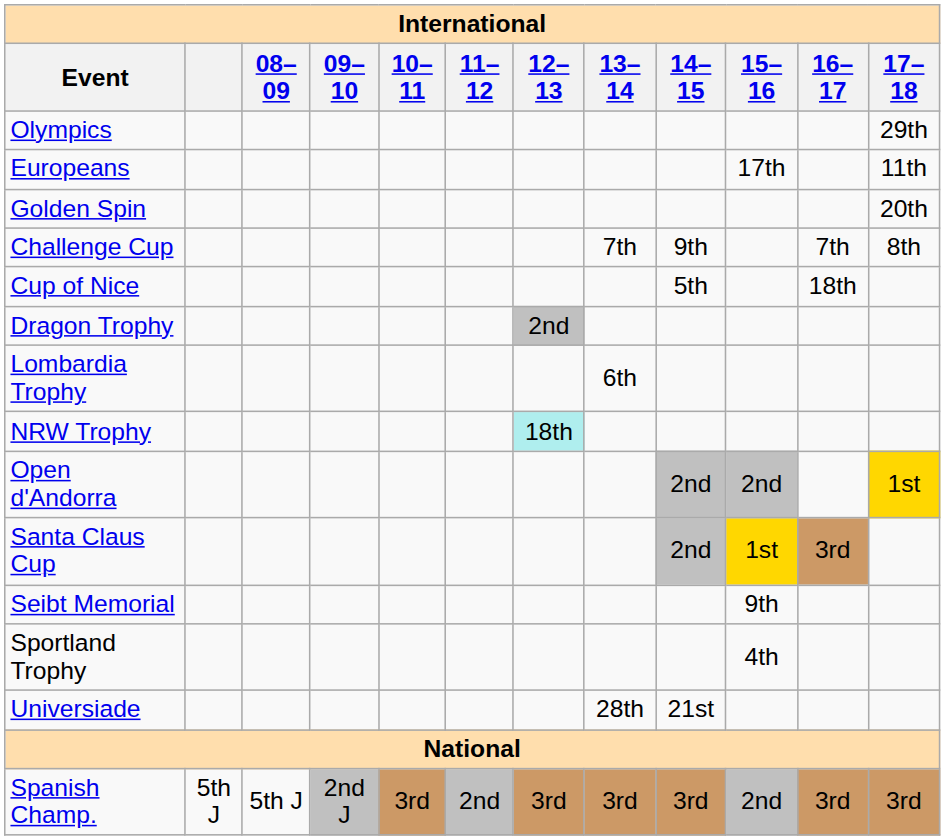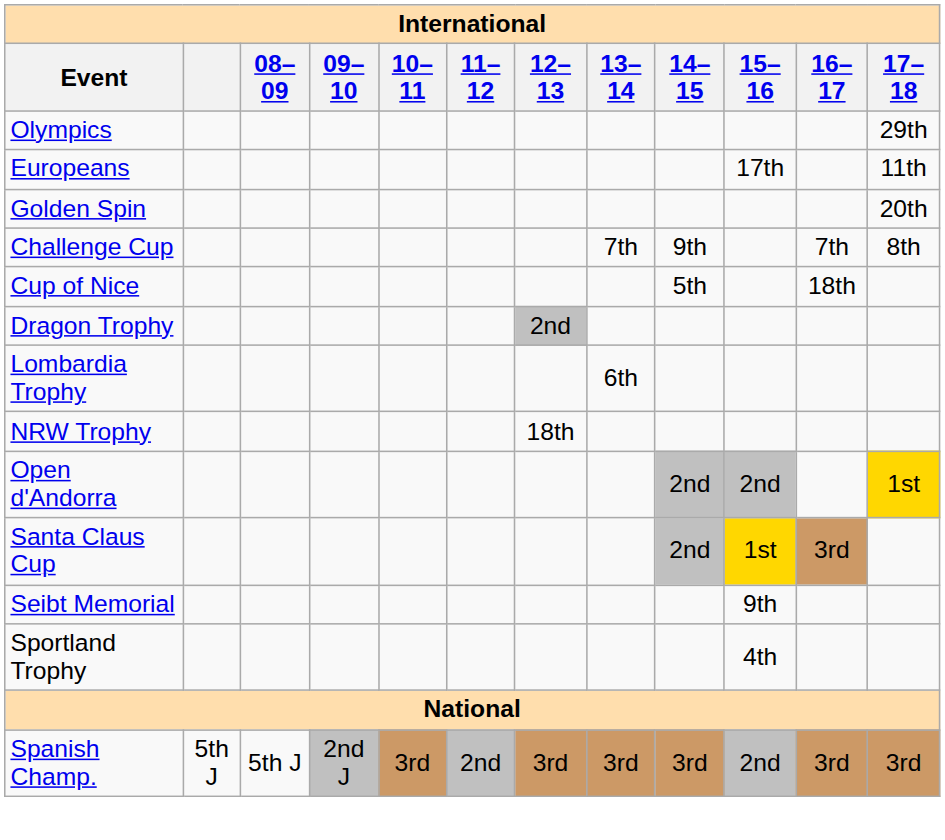 <table class="wikitable" style="text-align:center">
 <tr>
 <th style="background-color: #ffdead; " colspan=12 align=center>International</th>
 </tr>
 <tr>
 <th>Event</th>
 <th></th>
 <th><a href='#'>08–09</a></th>
 <th><a href='#'>09–10</a></th>
 <th><a href='#'>10–11</a></th>
 <th><a href='#'>11–12</a></th>
 <th><a href='#'>12–13</a></th>
 <th><a href='#'>13–14</a></th>
 <th><a href='#'>14–15</a></th>
 <th><a href='#'>15–16</a></th>
 <th><a href='#'>16–17</a></th>
 <th><a href='#'>17–18</a></th>
 </tr>
 <tr>
 <td align=left><a href='#'>Olympics</a></td>
 <td></td>
 <td></td>
 <td></td>
 <td></td>
 <td></td>
 <td></td>
 <td></td>
 <td></td>
 <td></td>
 <td></td>
 <td>29th</td>
 </tr>
 <tr>
 <td align=left><a href='#'>Europeans</a></td>
 <td></td>
 <td></td>
 <td></td>
 <td></td>
 <td></td>
 <td></td>
 <td></td>
 <td></td>
 <td>17th</td>
 <td></td>
 <td>11th</td>
 </tr>
 <tr>
 <td align=left> <a href='#'>Golden Spin</a></td>
 <td></td>
 <td></td>
 <td></td>
 <td></td>
 <td></td>
 <td></td>
 <td></td>
 <td></td>
 <td></td>
 <td></td>
 <td>20th</td>
 </tr>
 <tr>
 <td align=left><a href='#'>Challenge Cup</a></td>
 <td></td>
 <td></td>
 <td></td>
 <td></td>
 <td></td>
 <td></td>
 <td>7th</td>
 <td>9th</td>
 <td></td>
 <td>7th</td>
 <td>8th</td>
 </tr>
 <tr>
 <td align=left><a href='#'>Cup of Nice</a></td>
 <td></td>
 <td></td>
 <td></td>
 <td></td>
 <td></td>
 <td></td>
 <td></td>
 <td>5th</td>
 <td></td>
 <td>18th</td>
 <td></td>
 </tr>
 <tr>
 <td align=left><a href='#'>Dragon Trophy</a></td>
 <td></td>
 <td></td>
 <td></td>
 <td></td>
 <td></td>
 <td bgcolor=silver>2nd</td>
 <td></td>
 <td></td>
 <td></td>
 <td></td>
 <td></td>
 </tr>
 <tr>
 <td align=left><a href='#'>Lombardia Trophy</a></td>
 <td></td>
 <td></td>
 <td></td>
 <td></td>
 <td></td>
 <td></td>
 <td>6th</td>
 <td></td>
 <td></td>
 <td></td>
 <td></td>
 </tr>
 <tr>
 <td align=left><a href='#'>NRW Trophy</a></td>
 <td></td>
 <td></td>
 <td></td>
 <td></td>
 <td></td>
-<td style="background: paleturquoise;">18th</td>
+<td>18th</td>
 <td></td>
 <td></td>
 <td></td>
 <td></td>
 <td></td>
 </tr>
 <tr>
 <td align=left><a href='#'>Open d'Andorra</a></td>
 <td></td>
 <td></td>
 <td></td>
 <td></td>
 <td></td>
 <td></td>
 <td></td>
 <td bgcolor=silver>2nd</td>
 <td bgcolor=silver>2nd</td>
 <td></td>
 <td bgcolor=gold>1st</td>
 </tr>
 <tr>
 <td align=left><a href='#'>Santa Claus Cup</a></td>
 <td></td>
 <td></td>
 <td></td>
 <td></td>
 <td></td>
 <td></td>
 <td></td>
 <td bgcolor=silver>2nd</td>
 <td bgcolor=gold>1st</td>
 <td bgcolor=cc9966>3rd</td>
 <td></td>
 </tr>
 <tr>
 <td align=left><a href='#'>Seibt Memorial</a></td>
 <td></td>
 <td></td>
 <td></td>
 <td></td>
 <td></td>
 <td></td>
 <td></td>
 <td></td>
 <td>9th</td>
 <td></td>
 <td></td>
 </tr>
 <tr>
 <td align=left>Sportland Trophy</td>
 <td></td>
 <td></td>
 <td></td>
 <td></td>
 <td></td>
 <td></td>
 <td></td>
 <td></td>
 <td>4th</td>
 <td></td>
 <td></td>
 </tr>
 <tr>
-<td align=left><a href='#'>Universiade</a></td>
-<td></td>
-<td></td>
-<td></td>
-<td></td>
-<td></td>
-<td></td>
-<td>28th</td>
-<td>21st</td>
-<td></td>
-<td></td>
-<td></td>
-</tr>
-<tr>
 <th style="background-color: #ffdead; " colspan=12 align=center>National</th>
 </tr>
 <tr>
 <td align=left><a href='#'>Spanish Champ.</a></td>
 <td>5th J</td>
 <td>5th J</td>
 <td bgcolor=silver>2nd J</td>
 <td bgcolor=cc9966>3rd</td>
 <td bgcolor=silver>2nd</td>
 <td bgcolor=cc9966>3rd</td>
 <td bgcolor=cc9966>3rd</td>
 <td bgcolor=cc9966>3rd</td>
 <td bgcolor=silver>2nd</td>
 <td bgcolor=cc9966>3rd</td>
 <td bgcolor=cc9966>3rd</td>
 </tr>
 </table>
